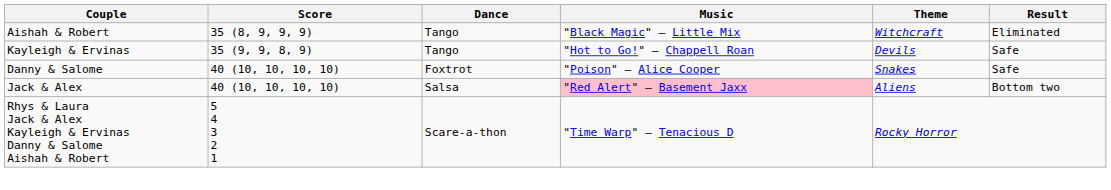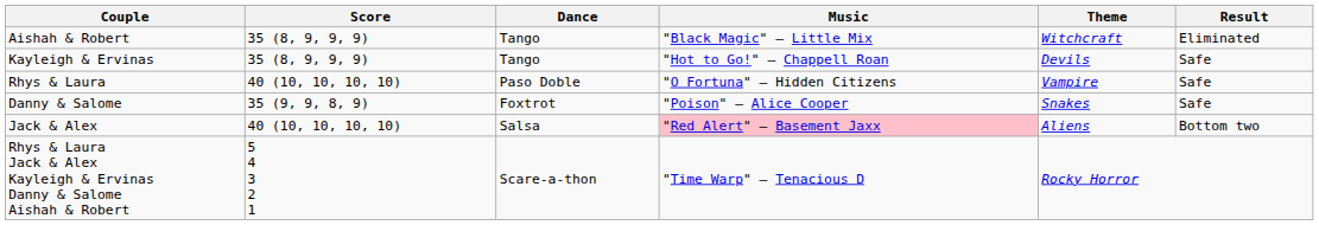 <table class="wikitable sortable" style="width:80%;">
 <tr>
 <th>Couple</th>
 <th>Score</th>
 <th>Dance</th>
 <th>Music</th>
 <th>Theme</th>
 <th>Result</th>
 </tr>
 <tr>
 <td>Aishah & Robert</td>
 <td>35 (8, 9, 9, 9)</td>
 <td>Tango</td>
 <td>"<a href='#'>Black Magic</a>" – <a href='#'>Little Mix</a></td>
 <td><em><a href='#'>Witchcraft</a></em></td>
 <td>Eliminated</td>
 </tr>
 <tr>
 <td>Kayleigh & Ervinas</td>
-<td>35 (9, 9, 8, 9)</td>
+<td>35 (8, 9, 9, 9)</td>
 <td>Tango</td>
 <td>"<a href='#'>Hot to Go!</a>" – <a href='#'>Chappell Roan</a></td>
 <td><em><a href='#'>Devils</a></em></td>
 <td>Safe</td>
 </tr>
 <tr>
+<td>Rhys & Laura</td>
+<td>40 (10, 10, 10, 10)</td>
+<td>Paso Doble</td>
+<td>"<a href='#'>O Fortuna</a>" – Hidden Citizens</td>
+<td><em><a href='#'>Vampire</a></em></td>
+<td>Safe</td>
+</tr>
+<tr>
 <td>Danny & Salome</td>
-<td>40 (10, 10, 10, 10)</td>
+<td>35 (9, 9, 8, 9)</td>
 <td>Foxtrot</td>
 <td>"<a href='#'>Poison</a>" – <a href='#'>Alice Cooper</a></td>
 <td><a href='#'><em>Snakes</em></a></td>
 <td>Safe</td>
 </tr>
 <tr>
 <td>Jack & Alex</td>
 <td>40 (10, 10, 10, 10)</td>
 <td>Salsa</td>
 <td style="background: pink;">"<a href='#'>Red Alert</a>" – <a href='#'>Basement Jaxx</a></td>
 <td><a href='#'><em>Aliens</em></a></td>
 <td>Bottom two</td>
 </tr>
 <tr>
 <td>Rhys & Laura<br>Jack & Alex<br>Kayleigh & Ervinas<br>Danny & Salome<br>Aishah & Robert</td>
 <td>5<br>4<br>3<br>2<br>1</td>
 <td>Scare-a-thon</td>
 <td>"<a href='#'>Time Warp</a>" – <a href='#'>Tenacious D</a></td>
 <td colspan="2"><a href='#'><em>Rocky Horror</em></a></td>
 </tr>
 </table>
